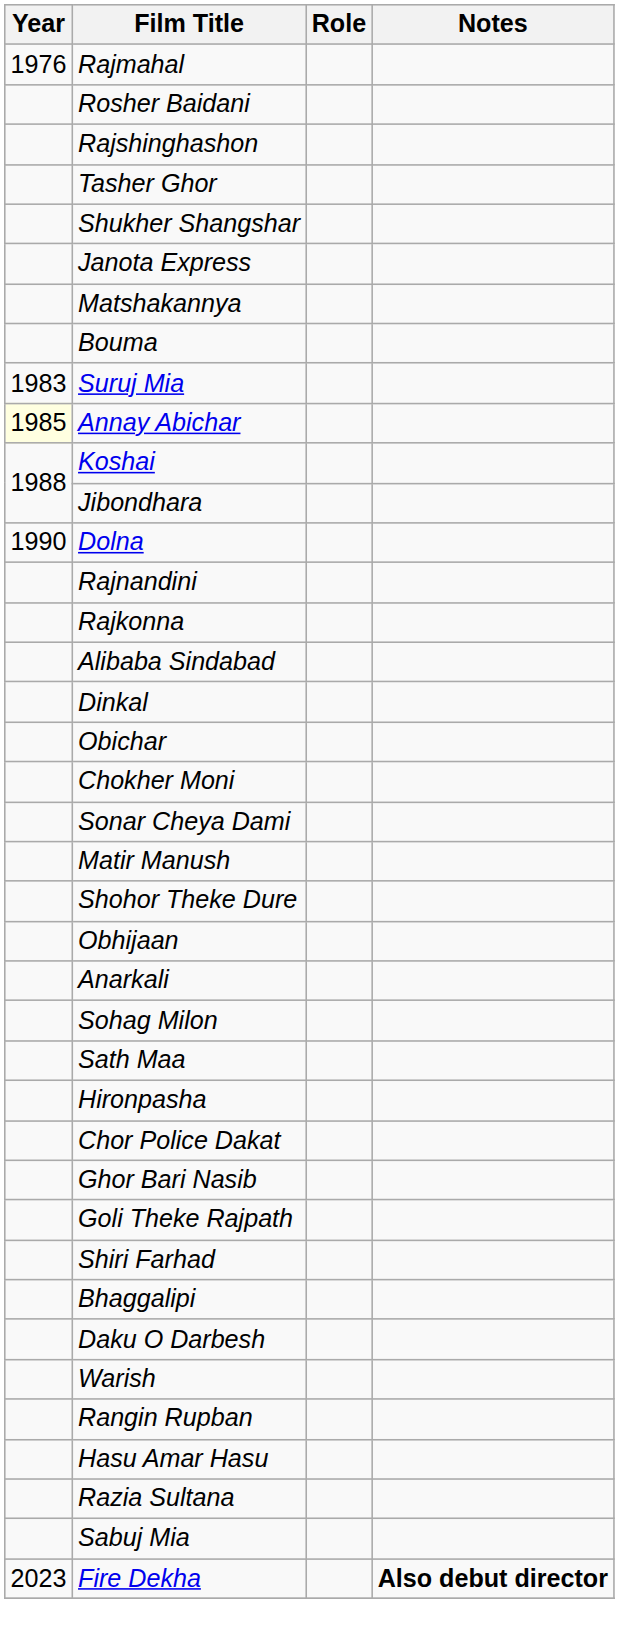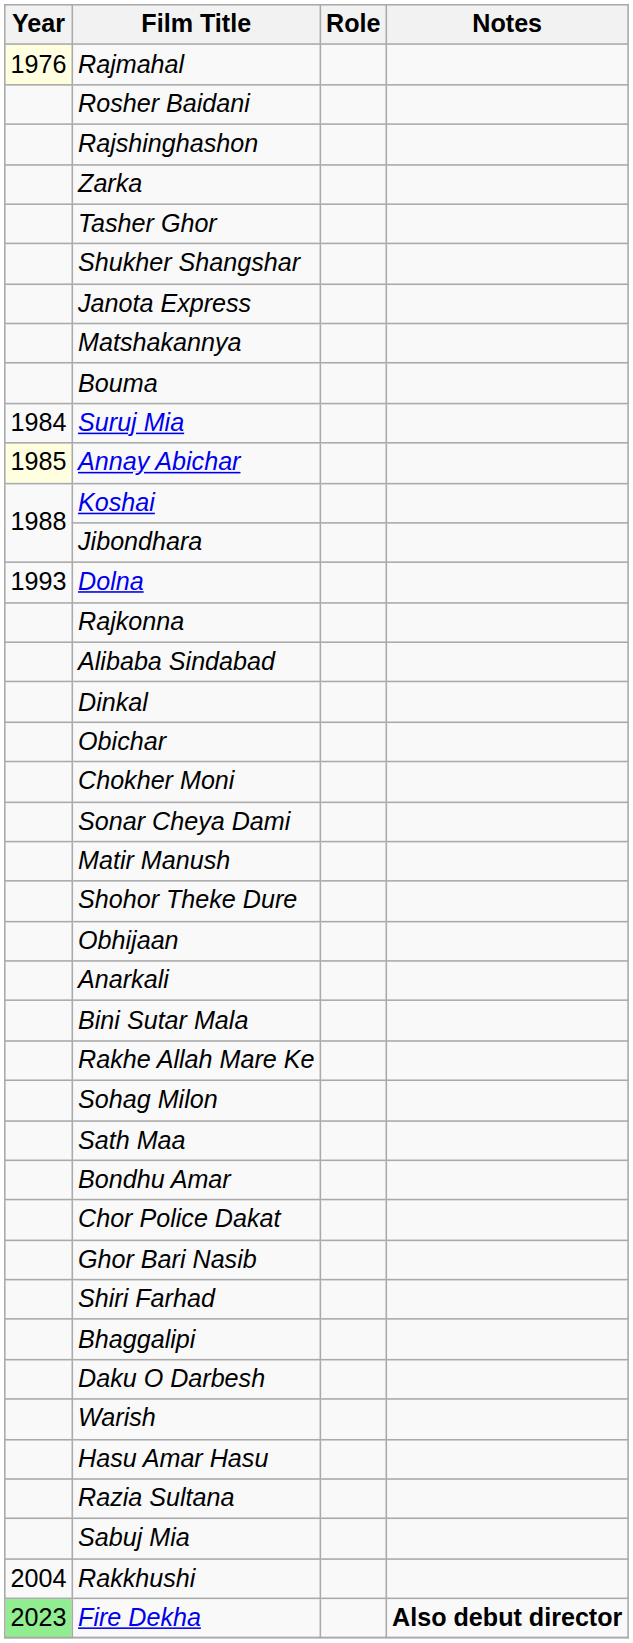 <table class="wikitable">
 <tr>
 <th>Year</th>
 <th>Film Title</th>
 <th>Role</th>
 <th>Notes</th>
 </tr>
 <tr>
-<td>1976</td>
+<td style="background: lightyellow;">1976</td>
 <td><em>Rajmahal</em></td>
 <td></td>
 <td></td>
 </tr>
 <tr>
 <td></td>
 <td><em>Rosher Baidani</em></td>
 <td></td>
 <td></td>
 </tr>
 <tr>
 <td></td>
 <td><em>Rajshinghashon</em></td>
+<td></td>
+<td></td>
+</tr>
+<tr>
+<td></td>
+<td><em>Zarka</em></td>
 <td></td>
 <td></td>
 </tr>
 <tr>
 <td></td>
 <td><em>Tasher Ghor</em></td>
 <td></td>
 <td></td>
 </tr>
 <tr>
 <td></td>
 <td><em>Shukher Shangshar</em></td>
 <td></td>
 <td></td>
 </tr>
 <tr>
 <td></td>
 <td><em>Janota Express</em></td>
 <td></td>
 <td></td>
 </tr>
 <tr>
 <td></td>
 <td><em>Matshakannya</em></td>
 <td></td>
 <td></td>
 </tr>
 <tr>
 <td></td>
 <td><em>Bouma</em></td>
 <td></td>
 <td></td>
 </tr>
 <tr>
-<td>1983</td>
+<td>1984</td>
 <td><em><a href='#'>Suruj Mia</a></em></td>
 <td></td>
 <td></td>
 </tr>
 <tr>
 <td style="background: lightyellow;">1985</td>
 <td><em><a href='#'>Annay Abichar</a></em></td>
 <td></td>
 <td></td>
 </tr>
 <tr>
 <td rowspan="2">1988</td>
 <td><em><a href='#'>Koshai</a></em></td>
 <td></td>
 <td></td>
 </tr>
 <tr>
 <td><em>Jibondhara</em></td>
 <td></td>
 <td></td>
 </tr>
 <tr>
-<td>1990</td>
+<td>1993</td>
 <td><em><a href='#'>Dolna</a></em></td>
-<td></td>
-<td></td>
-</tr>
-<tr>
-<td></td>
-<td><em>Rajnandini</em></td>
 <td></td>
 <td></td>
 </tr>
 <tr>
 <td></td>
 <td><em>Rajkonna</em></td>
 <td></td>
 <td></td>
 </tr>
 <tr>
 <td></td>
 <td><em>Alibaba Sindabad</em></td>
 <td></td>
 <td></td>
 </tr>
 <tr>
 <td></td>
 <td><em>Dinkal</em></td>
 <td></td>
 <td></td>
 </tr>
 <tr>
 <td></td>
 <td><em>Obichar</em></td>
 <td></td>
 <td></td>
 </tr>
 <tr>
 <td></td>
 <td><em>Chokher Moni</em></td>
 <td></td>
 <td></td>
 </tr>
 <tr>
 <td></td>
 <td><em>Sonar Cheya Dami</em></td>
 <td></td>
 <td></td>
 </tr>
 <tr>
 <td></td>
 <td><em>Matir Manush</em></td>
 <td></td>
 <td></td>
 </tr>
 <tr>
 <td></td>
 <td><em>Shohor Theke Dure</em></td>
 <td></td>
 <td></td>
 </tr>
 <tr>
 <td></td>
 <td><em>Obhijaan</em></td>
 <td></td>
 <td></td>
 </tr>
 <tr>
 <td></td>
 <td><em>Anarkali</em></td>
 <td></td>
 <td></td>
 </tr>
 <tr>
 <td></td>
+<td><em>Bini Sutar Mala</em></td>
+<td></td>
+<td></td>
+</tr>
+<tr>
+<td></td>
+<td><em>Rakhe Allah Mare Ke</em></td>
+<td></td>
+<td></td>
+</tr>
+<tr>
+<td></td>
 <td><em>Sohag Milon</em></td>
 <td></td>
 <td></td>
 </tr>
 <tr>
 <td></td>
 <td><em>Sath Maa</em></td>
 <td></td>
 <td></td>
 </tr>
 <tr>
 <td></td>
-<td><em>Hironpasha</em></td>
+<td><em>Bondhu Amar</em></td>
 <td></td>
 <td></td>
 </tr>
 <tr>
 <td></td>
 <td><em>Chor Police Dakat</em></td>
 <td></td>
 <td></td>
 </tr>
 <tr>
 <td></td>
 <td><em>Ghor Bari Nasib</em></td>
-<td></td>
-<td></td>
-</tr>
-<tr>
-<td></td>
-<td><em>Goli Theke Rajpath</em></td>
 <td></td>
 <td></td>
 </tr>
 <tr>
 <td></td>
 <td><em>Shiri Farhad</em></td>
 <td></td>
 <td></td>
 </tr>
 <tr>
 <td></td>
 <td><em>Bhaggalipi</em></td>
 <td></td>
 <td></td>
 </tr>
 <tr>
 <td></td>
 <td><em>Daku O Darbesh</em></td>
 <td></td>
 <td></td>
 </tr>
 <tr>
 <td></td>
 <td><em>Warish</em></td>
 <td></td>
 <td></td>
 </tr>
 <tr>
 <td></td>
-<td><em>Rangin Rupban</em></td>
-<td></td>
-<td></td>
-</tr>
-<tr>
-<td></td>
 <td><em>Hasu Amar Hasu</em></td>
 <td></td>
 <td></td>
 </tr>
 <tr>
 <td></td>
 <td><em>Razia Sultana</em></td>
 <td></td>
 <td></td>
 </tr>
 <tr>
 <td></td>
 <td><em>Sabuj Mia</em></td>
 <td></td>
 <td></td>
 </tr>
 <tr>
-<td>2023</td>
+<td>2004</td>
+<td><em>Rakkhushi</em></td>
+<td></td>
+<td></td>
+</tr>
+<tr>
+<td style="background: lightgreen;">2023</td>
 <td><em><a href='#'>Fire Dekha</a></em></td>
 <td></td>
 <td><strong>Also debut director</strong></td>
 </tr>
 <tr>
 </tr>
 </table>
